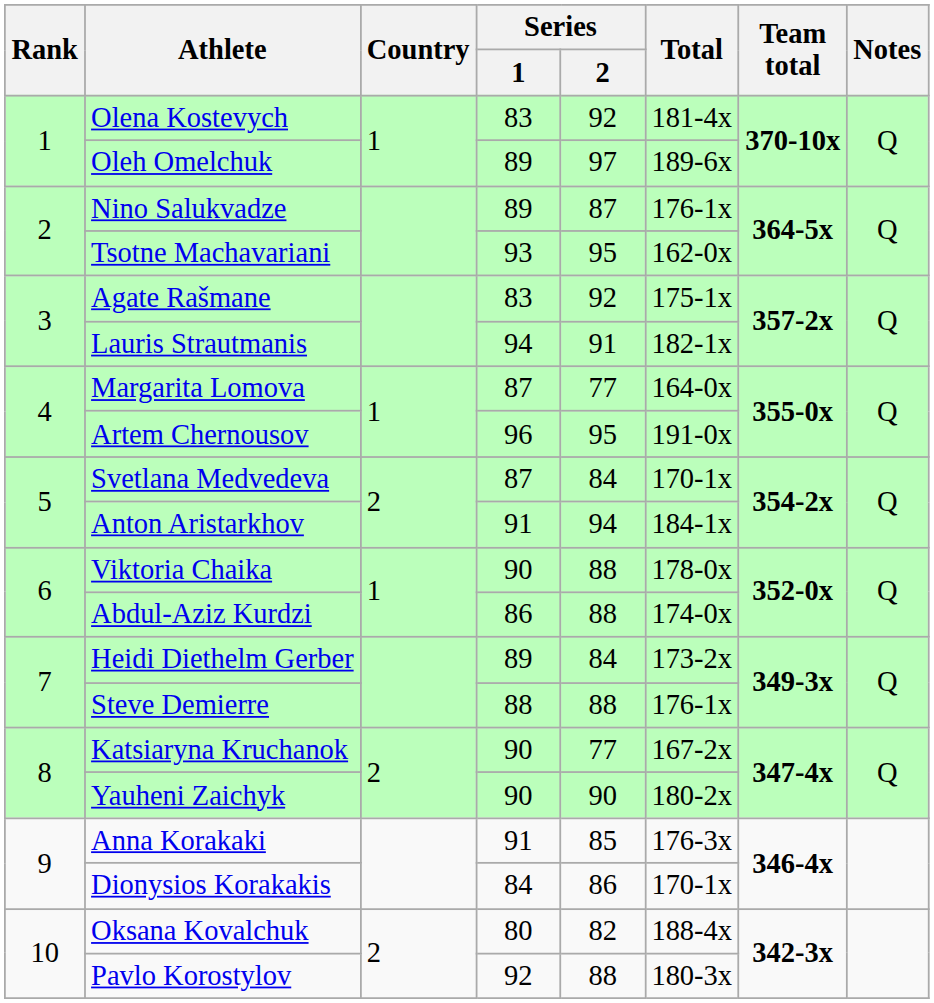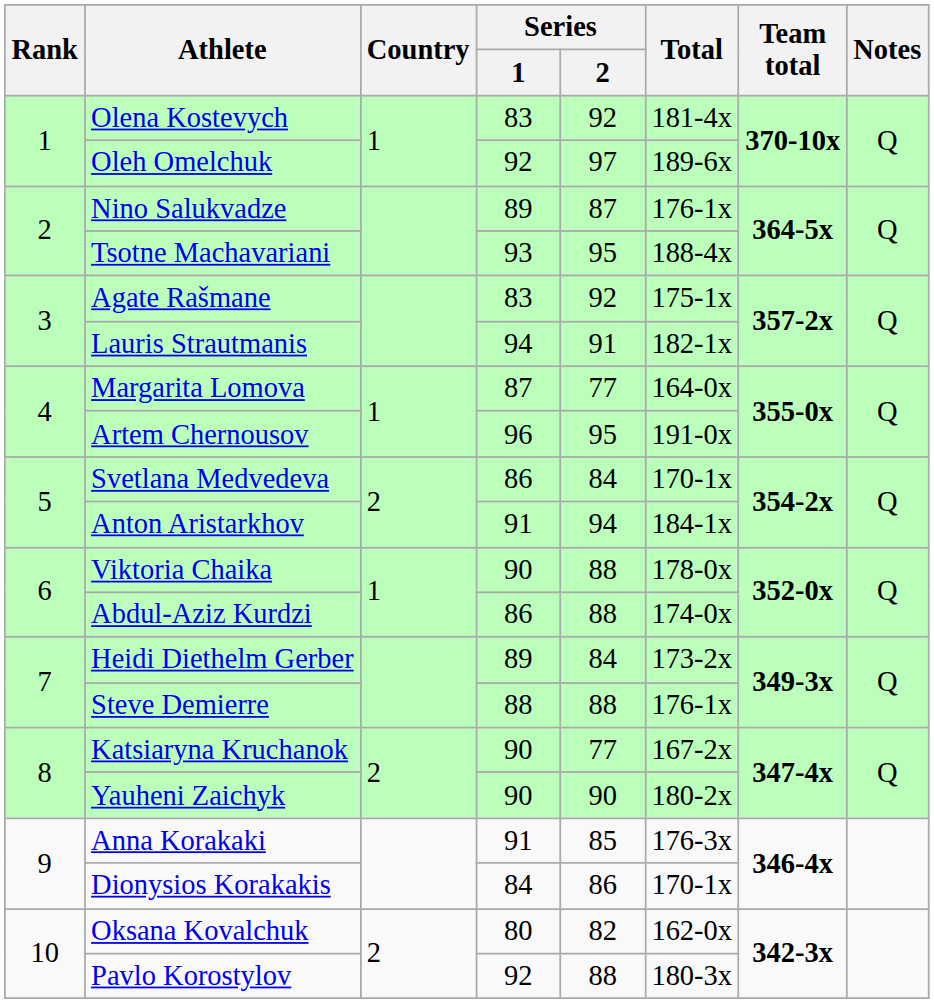 <table class="wikitable sortable" style="text-align:center">
 <tr>
 <th rowspan=2>Rank</th>
 <th rowspan=2>Athlete</th>
 <th rowspan=2>Country</th>
 <th colspan=2>Series</th>
 <th rowspan=2>Total</th>
 <th rowspan=2>Team<br>total</th>
 <th rowspan=2>Notes</th>
 </tr>
 <tr>
 <th class="unsortable" width="40px">1</th>
 <th class="unsortable" width="40px">2</th>
 </tr>
 <tr bgcolor=bbffbb>
 <td rowspan=2>1</td>
 <td align=left><a href='#'>Olena Kostevych</a></td>
 <td rowspan=2 align=left> 1</td>
 <td>83</td>
 <td>92</td>
 <td>181-4x</td>
 <td rowspan=2><strong>370-10x</strong></td>
 <td rowspan=2>Q</td>
 </tr>
 <tr bgcolor=bbffbb>
 <td align=left><a href='#'>Oleh Omelchuk</a></td>
-<td>89</td>
+<td>92</td>
 <td>97</td>
 <td>189-6x</td>
 </tr>
 <tr bgcolor=bbffbb>
 <td rowspan=2>2</td>
 <td align=left><a href='#'>Nino Salukvadze</a></td>
 <td rowspan=2 align=left></td>
 <td>89</td>
 <td>87</td>
 <td>176-1x</td>
 <td rowspan=2><strong>364-5x</strong></td>
 <td rowspan=2>Q</td>
 </tr>
 <tr bgcolor=bbffbb>
 <td align=left><a href='#'>Tsotne Machavariani</a></td>
 <td>93</td>
 <td>95</td>
-<td>162-0x</td>
+<td>188-4x</td>
 </tr>
 <tr bgcolor=bbffbb>
 <td rowspan=2>3</td>
 <td align=left><a href='#'>Agate Rašmane</a></td>
 <td rowspan=2 align=left></td>
 <td>83</td>
 <td>92</td>
 <td>175-1x</td>
 <td rowspan=2><strong>357-2x</strong></td>
 <td rowspan=2>Q</td>
 </tr>
 <tr bgcolor=bbffbb>
 <td align=left><a href='#'>Lauris Strautmanis</a></td>
 <td>94</td>
 <td>91</td>
 <td>182-1x</td>
 </tr>
 <tr bgcolor=bbffbb>
 <td rowspan=2>4</td>
 <td align=left><a href='#'>Margarita Lomova</a></td>
 <td rowspan=2 align=left> 1</td>
 <td>87</td>
 <td>77</td>
 <td>164-0x</td>
 <td rowspan=2><strong>355-0x</strong></td>
 <td rowspan=2>Q</td>
 </tr>
 <tr bgcolor=bbffbb>
 <td align=left><a href='#'>Artem Chernousov</a></td>
 <td>96</td>
 <td>95</td>
 <td>191-0x</td>
 </tr>
 <tr bgcolor=bbffbb>
 <td rowspan=2>5</td>
 <td align=left><a href='#'>Svetlana Medvedeva</a></td>
 <td rowspan=2 align=left> 2</td>
-<td>87</td>
+<td>86</td>
 <td>84</td>
 <td>170-1x</td>
 <td rowspan=2><strong>354-2x</strong></td>
 <td rowspan=2>Q</td>
 </tr>
 <tr bgcolor=bbffbb>
 <td align=left><a href='#'>Anton Aristarkhov</a></td>
 <td>91</td>
 <td>94</td>
 <td>184-1x</td>
 </tr>
 <tr bgcolor=bbffbb>
 <td rowspan=2>6</td>
 <td align=left><a href='#'>Viktoria Chaika</a></td>
 <td rowspan=2 align=left> 1</td>
 <td>90</td>
 <td>88</td>
 <td>178-0x</td>
 <td rowspan=2><strong>352-0x</strong></td>
 <td rowspan=2>Q</td>
 </tr>
 <tr bgcolor=bbffbb>
 <td align=left><a href='#'>Abdul-Aziz Kurdzi</a></td>
 <td>86</td>
 <td>88</td>
 <td>174-0x</td>
 </tr>
 <tr bgcolor=bbffbb>
 <td rowspan=2>7</td>
 <td align=left><a href='#'>Heidi Diethelm Gerber</a></td>
 <td rowspan=2 align=left></td>
 <td>89</td>
 <td>84</td>
 <td>173-2x</td>
 <td rowspan=2><strong>349-3x</strong></td>
 <td rowspan=2>Q</td>
 </tr>
 <tr bgcolor="bbffbb">
 <td align=left><a href='#'>Steve Demierre</a></td>
 <td>88</td>
 <td>88</td>
 <td>176-1x</td>
 </tr>
 <tr bgcolor=bbffbb>
 <td rowspan=2>8</td>
 <td align=left><a href='#'>Katsiaryna Kruchanok</a></td>
 <td rowspan=2 align=left> 2</td>
 <td>90</td>
 <td>77</td>
 <td>167-2x</td>
 <td rowspan=2><strong>347-4x</strong></td>
 <td rowspan=2>Q</td>
 </tr>
 <tr bgcolor=bbffbb>
 <td align=left><a href='#'>Yauheni Zaichyk</a></td>
 <td>90</td>
 <td>90</td>
 <td>180-2x</td>
 </tr>
 <tr>
 <td rowspan=2>9</td>
 <td align=left><a href='#'>Anna Korakaki</a></td>
 <td rowspan=2 align=left></td>
 <td>91</td>
 <td>85</td>
 <td>176-3x</td>
 <td rowspan=2><strong>346-4x</strong></td>
 <td rowspan=2></td>
 </tr>
 <tr>
 <td align=left><a href='#'>Dionysios Korakakis</a></td>
 <td>84</td>
 <td>86</td>
 <td>170-1x</td>
 </tr>
 <tr>
 <td rowspan=2>10</td>
 <td align=left><a href='#'>Oksana Kovalchuk</a></td>
 <td rowspan=2 align=left> 2</td>
 <td>80</td>
 <td>82</td>
-<td>188-4x</td>
+<td>162-0x</td>
 <td rowspan=2><strong>342-3x</strong></td>
 <td rowspan=2></td>
 </tr>
 <tr>
 <td align=left><a href='#'>Pavlo Korostylov</a></td>
 <td>92</td>
 <td>88</td>
 <td>180-3x</td>
 </tr>
 </table>
